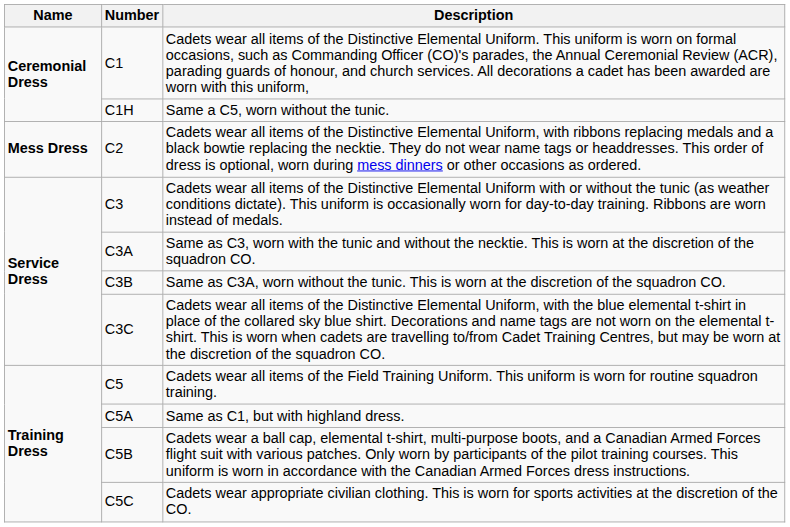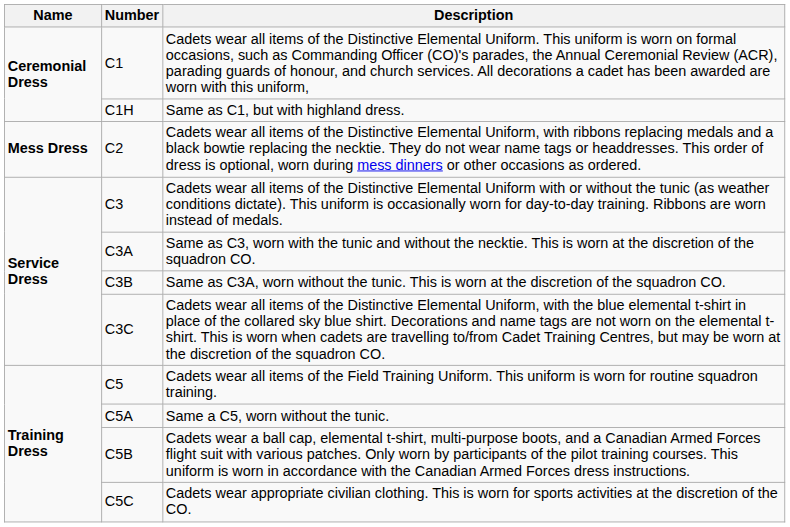 <table class="wikitable">
 <tr>
 <th>Name</th>
 <th>Number</th>
 <th>Description</th>
 </tr>
 <tr>
 <td rowspan="2"><strong>Ceremonial Dress</strong></td>
 <td>C1</td>
 <td>Cadets wear all items of the Distinctive Elemental Uniform. This uniform is worn on formal occasions, such as Commanding Officer (CO)'s parades, the Annual Ceremonial Review (ACR), parading guards of honour, and church services. All decorations a cadet has been awarded are worn with this uniform,</td>
 </tr>
 <tr>
 <td>C1H</td>
-<td>Same a C5, worn without the tunic.</td>
+<td>Same as C1, but with highland dress.</td>
 </tr>
 <tr>
 <td><strong>Mess Dress</strong></td>
 <td>C2</td>
 <td>Cadets wear all items of the Distinctive Elemental Uniform, with ribbons replacing medals and a black bowtie replacing the necktie. They do not wear name tags or headdresses. This order of dress is optional, worn during <a href='#'>mess dinners</a> or other occasions as ordered.</td>
 </tr>
 <tr>
 <td rowspan="4"><strong>Service Dress</strong></td>
 <td>C3</td>
 <td>Cadets wear all items of the Distinctive Elemental Uniform with or without the tunic (as weather conditions dictate). This uniform is occasionally worn for day-to-day training. Ribbons are worn instead of medals.</td>
 </tr>
 <tr>
 <td>C3A</td>
 <td>Same as C3, worn with the tunic and without the necktie. This is worn at the discretion of the squadron CO.</td>
 </tr>
 <tr>
 <td>C3B</td>
 <td>Same as C3A, worn without the tunic. This is worn at the discretion of the squadron CO.</td>
 </tr>
 <tr>
 <td>C3C</td>
 <td>Cadets wear all items of the Distinctive Elemental Uniform, with the blue elemental t-shirt in place of the collared sky blue shirt. Decorations and name tags are not worn on the elemental t-shirt. This is worn when cadets are travelling to/from Cadet Training Centres, but may be worn at the discretion of the squadron CO.</td>
 </tr>
 <tr>
 <td rowspan="4"><strong>Training Dress</strong></td>
 <td>C5</td>
 <td>Cadets wear all items of the Field Training Uniform. This uniform is worn for routine squadron training.</td>
 </tr>
 <tr>
 <td>C5A</td>
-<td>Same as C1, but with highland dress.</td>
+<td>Same a C5, worn without the tunic.</td>
 </tr>
 <tr>
 <td>C5B</td>
 <td>Cadets wear a ball cap, elemental t-shirt, multi-purpose boots, and a Canadian Armed Forces flight suit with various patches. Only worn by participants of the pilot training courses. This uniform is worn in accordance with the Canadian Armed Forces dress instructions.</td>
 </tr>
 <tr>
 <td>C5C</td>
 <td>Cadets wear appropriate civilian clothing. This is worn for sports activities at the discretion of the CO.</td>
 </tr>
 </table>
